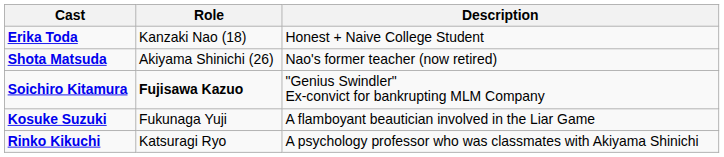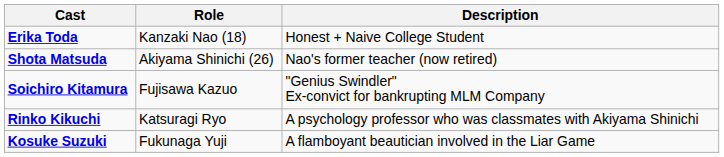 <table class="wikitable" width="65%">
 <tr>
 <th>Cast</th>
 <th>Role</th>
 <th>Description</th>
 </tr>
 <tr>
 <td><strong><a href='#'>Erika Toda</a></strong></td>
 <td>Kanzaki Nao (18)</td>
 <td>Honest + Naive College Student</td>
 </tr>
 <tr>
 <td><strong><a href='#'>Shota Matsuda</a></strong></td>
 <td>Akiyama Shinichi (26)</td>
 <td>Nao's former teacher (now retired)</td>
 </tr>
 <tr>
 <td><strong><a href='#'>Soichiro Kitamura</a></strong></td>
-<td><strong>Fujisawa Kazuo</strong></td>
+<td>Fujisawa Kazuo</td>
 <td>"Genius Swindler" <br> Ex-convict for bankrupting MLM Company</td>
+</tr>
+<tr>
+<td><strong><a href='#'>Rinko Kikuchi</a></strong></td>
+<td>Katsuragi Ryo</td>
+<td>A psychology professor who was classmates with Akiyama Shinichi</td>
 </tr>
 <tr>
 <td><strong><a href='#'>Kosuke Suzuki</a></strong></td>
 <td>Fukunaga Yuji</td>
 <td>A flamboyant beautician involved in the Liar Game</td>
 </tr>
-<tr>
-<td><strong><a href='#'>Rinko Kikuchi</a></strong></td>
-<td>Katsuragi Ryo</td>
-<td>A psychology professor who was classmates with Akiyama Shinichi</td>
-</tr>
 </table>
